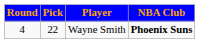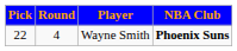 <table class="wikitable">
 <tr align="center">
+<th style="background:blue;color:orange;">Pick</th>
 <th style="background:blue;color:orange;">Round</th>
-<th style="background:blue;color:orange;">Pick</th>
 <th style="background:blue;color:orange;">Player</th>
 <th style="background:blue;color:orange;">NBA Club</th>
 </tr>
 <tr align="center">
+<td>22</td>
 <td>4</td>
-<td>22</td>
 <td>Wayne Smith</td>
 <td><strong>Phoenix Suns</strong></td>
 </tr>
 </table>
